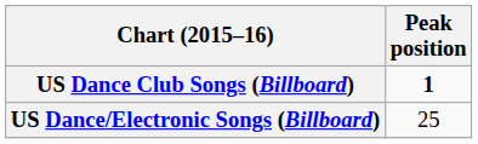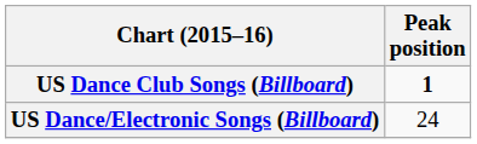 <table class="wikitable sortable plainrowheaders" style="text-align:center;">
 <tr>
 <th>Chart (2015–16)</th>
 <th>Peak<br>position</th>
 </tr>
 <tr>
 <th scope="row">US <a href='#'>Dance Club Songs</a> (<em><a href='#'>Billboard</a></em>)</th>
 <td><strong>1</strong></td>
 </tr>
 <tr>
 <th scope="row">US <a href='#'>Dance/Electronic Songs</a> (<em><a href='#'>Billboard</a></em>)</th>
-<td>25</td>
+<td>24</td>
 </tr>
 <tr>
 </tr>
 </table>
